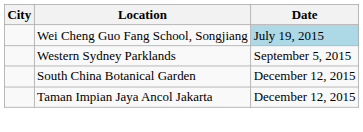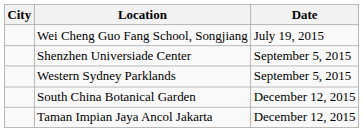 <table class="wikitable">
 <tr>
 <th>City</th>
 <th>Location</th>
 <th>Date</th>
 </tr>
 <tr>
 <td></td>
 <td>Wei Cheng Guo Fang School, Songjiang</td>
-<td style="background: lightblue;">July 19, 2015</td>
+<td>July 19, 2015</td>
+</tr>
+<tr>
+<td></td>
+<td>Shenzhen Universiade Center</td>
+<td>September 5, 2015</td>
 </tr>
 <tr>
 <td></td>
 <td>Western Sydney Parklands</td>
 <td>September 5, 2015</td>
 </tr>
 <tr>
 <td></td>
 <td>South China Botanical Garden</td>
 <td>December 12, 2015</td>
 </tr>
 <tr>
 <td></td>
 <td>Taman Impian Jaya Ancol Jakarta</td>
 <td>December 12, 2015</td>
 </tr>
 </table>
